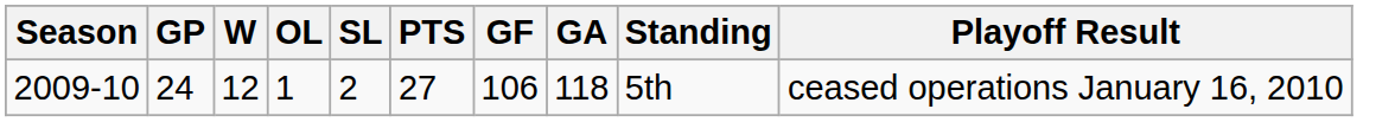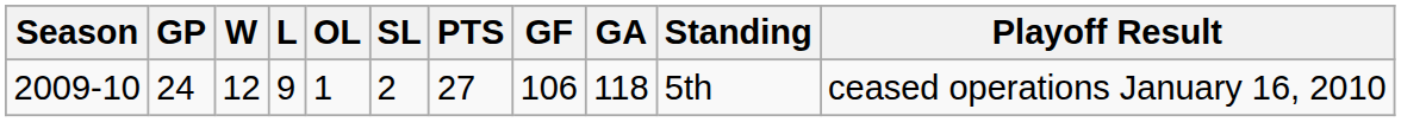 <table class="wikitable">
 <tr>
 <th>Season</th>
 <th>GP</th>
 <th>W</th>
+<th>L</th>
 <th>OL</th>
 <th>SL</th>
 <th>PTS</th>
 <th>GF</th>
 <th>GA</th>
 <th>Standing</th>
 <th>Playoff Result</th>
 </tr>
 <tr>
 <td>2009-10</td>
 <td>24</td>
 <td>12</td>
+<td>9</td>
 <td>1</td>
 <td>2</td>
 <td>27</td>
 <td>106</td>
 <td>118</td>
 <td>5th</td>
 <td>ceased operations January 16, 2010</td>
 </tr>
 </table>
